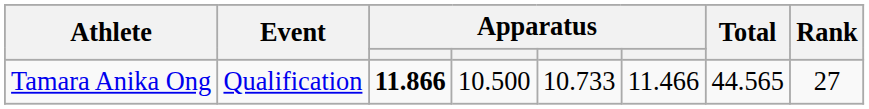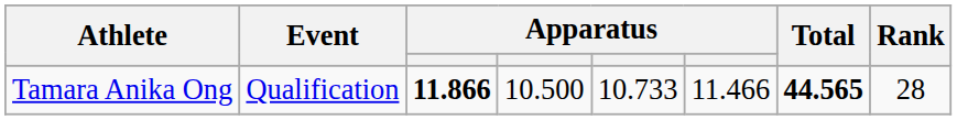 <table class="wikitable" style="text-align:center;font-size:90%">
 <tr>
 <th rowspan=2>Athlete</th>
 <th rowspan=2>Event</th>
 <th colspan=4>Apparatus</th>
 <th rowspan=2>Total</th>
 <th rowspan=2>Rank</th>
 </tr>
 <tr style="font-size:95%">
 <th></th>
 <th></th>
 <th></th>
 <th></th>
 </tr>
 <tr>
 <td rowspan=6 align=left><a href='#'>Tamara Anika Ong</a></td>
 <td align=left><a href='#'>Qualification</a></td>
 <td><strong>11.866</strong></td>
 <td>10.500</td>
 <td>10.733</td>
 <td>11.466</td>
-<td>44.565</td>
-<td>27</td>
+<td><strong>44.565</strong></td>
+<td>28</td>
 </tr>
 </table>
